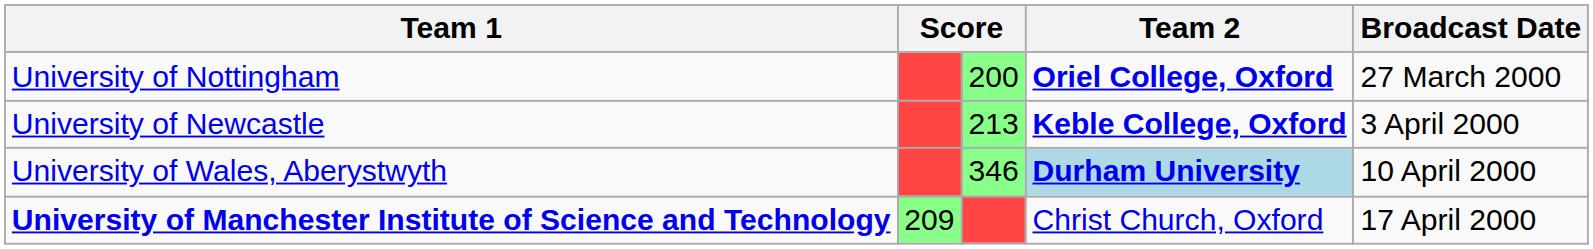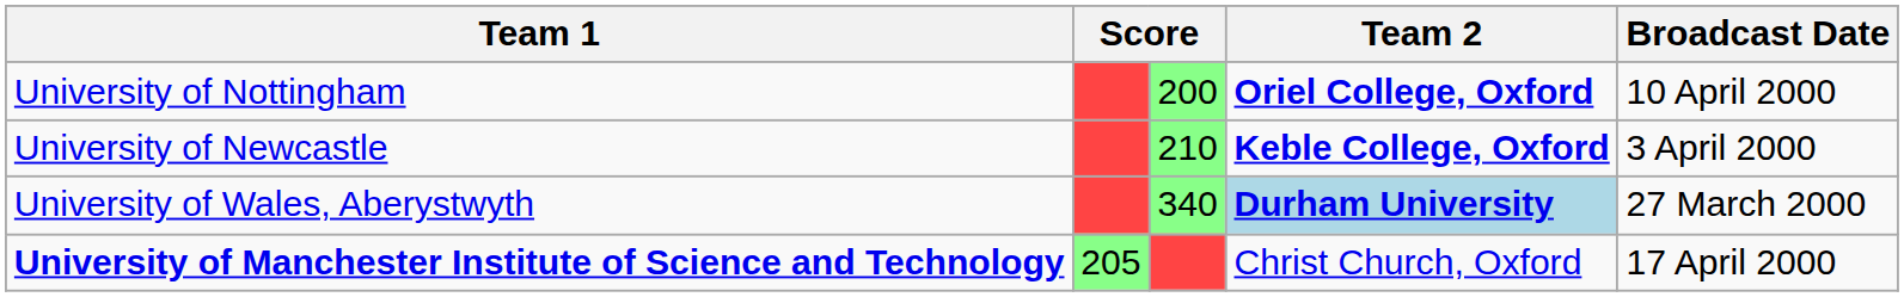 <table class="wikitable" border="1">
 <tr>
 <th>Team 1</th>
 <th colspan=2>Score</th>
 <th>Team 2</th>
 <th>Broadcast Date</th>
 </tr>
 <tr>
 <td><a href='#'>University of Nottingham</a></td>
 <td style="background:#ff4444"></td>
 <td style="background:#88ff88">200</td>
 <td><strong><a href='#'>Oriel College, Oxford</a></strong></td>
-<td>27 March 2000</td>
+<td>10 April 2000</td>
 </tr>
 <tr>
 <td><a href='#'>University of Newcastle</a></td>
 <td style="background:#ff4444"></td>
-<td style="background:#88ff88">213</td>
+<td style="background:#88ff88">210</td>
 <td><strong><a href='#'>Keble College, Oxford</a></strong></td>
 <td>3 April 2000</td>
 </tr>
 <tr>
 <td><a href='#'>University of Wales, Aberystwyth</a></td>
 <td style="background:#ff4444"></td>
-<td style="background:#88ff88">346</td>
+<td style="background:#88ff88">340</td>
 <td style="background: lightblue;"><strong><a href='#'>Durham University</a></strong></td>
-<td>10 April 2000</td>
+<td>27 March 2000</td>
 </tr>
 <tr>
 <td><strong><a href='#'>University of Manchester Institute of Science and Technology</a></strong></td>
-<td style="background:#88ff88">209</td>
+<td style="background:#88ff88">205</td>
 <td style="background:#ff4444"></td>
 <td><a href='#'>Christ Church, Oxford</a></td>
 <td>17 April 2000</td>
 </tr>
 </table>
